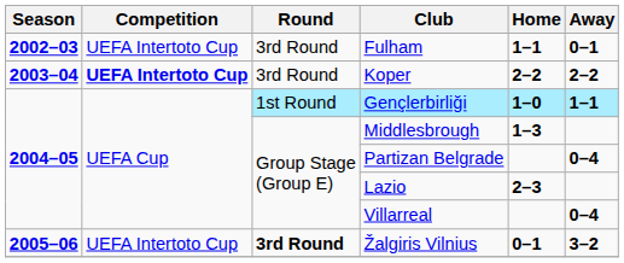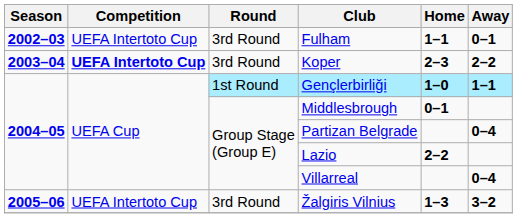 <table class="wikitable" style="text-align: left; font-size:95%">
 <tr bgcolor="#ccccff">
 <th>Season</th>
 <th>Competition</th>
 <th>Round</th>
 <th>Club</th>
 <th>Home</th>
 <th>Away</th>
 </tr>
 <tr>
 <td><strong><a href='#'>2002–03</a></strong></td>
 <td><a href='#'>UEFA Intertoto Cup</a></td>
 <td>3rd Round</td>
 <td> <a href='#'>Fulham</a></td>
 <td><strong>1–1</strong></td>
 <td><strong>0–1</strong></td>
 </tr>
 <tr>
 <td><strong><a href='#'>2003–04</a></strong></td>
 <td><strong><a href='#'>UEFA Intertoto Cup</a></strong></td>
 <td>3rd Round</td>
 <td> <a href='#'>Koper</a></td>
-<td><strong>2–2</strong></td>
+<td><strong>2–3</strong></td>
 <td><strong>2–2</strong></td>
 </tr>
 <tr>
 <td rowspan=5><strong><a href='#'>2004–05</a></strong></td>
 <td rowspan=5><a href='#'>UEFA Cup</a></td>
 <td style="background-color:#A9EDFF">1st Round</td>
 <td style="background-color:#A9EDFF"> <a href='#'>Gençlerbirliği</a></td>
 <td style="background-color:#A9EDFF"><strong>1–0</strong></td>
 <td style="background-color:#A9EDFF"><strong>1–1</strong></td>
 </tr>
 <tr>
 <td rowspan=4>Group Stage <br>(Group E)</td>
 <td> <a href='#'>Middlesbrough</a></td>
-<td><strong>1–3</strong></td>
+<td><strong>0–1</strong></td>
 <td></td>
 </tr>
 <tr>
 <td> <a href='#'>Partizan Belgrade</a></td>
 <td></td>
 <td><strong>0–4</strong></td>
 </tr>
 <tr>
 <td> <a href='#'>Lazio</a></td>
-<td><strong>2–3</strong></td>
+<td><strong>2–2</strong></td>
 <td></td>
 </tr>
 <tr>
 <td> <a href='#'>Villarreal</a></td>
 <td></td>
 <td><strong>0–4</strong></td>
 </tr>
 <tr>
 <td><strong><a href='#'>2005–06</a></strong></td>
 <td><a href='#'>UEFA Intertoto Cup</a></td>
-<td><strong>3rd Round</strong></td>
+<td>3rd Round</td>
 <td> <a href='#'>Žalgiris Vilnius</a></td>
-<td><strong>0–1</strong></td>
+<td><strong>1–3</strong></td>
 <td><strong>3–2</strong></td>
 </tr>
 <tr>
 </tr>
 </table>
